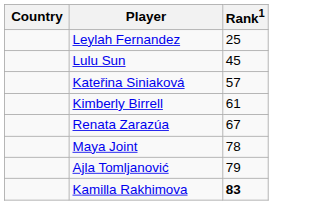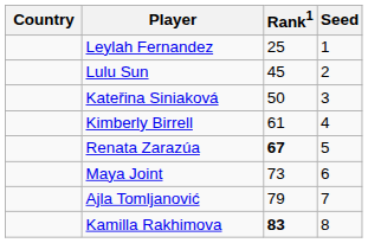 <table class="sortable wikitable">
 <tr>
 <th width="70">Country</th>
 <th width="175">Player</th>
 <th>Rank<sup>1</sup></th>
+<th>Seed</th>
 </tr>
 <tr>
 <td></td>
 <td><a href='#'>Leylah Fernandez</a></td>
 <td>25</td>
+<td>1</td>
 </tr>
 <tr>
 <td></td>
 <td><a href='#'>Lulu Sun</a></td>
 <td>45</td>
+<td>2</td>
 </tr>
 <tr>
 <td></td>
 <td><a href='#'>Kateřina Siniaková</a></td>
-<td>57</td>
+<td>50</td>
+<td>3</td>
 </tr>
 <tr>
 <td></td>
 <td><a href='#'>Kimberly Birrell</a></td>
 <td>61</td>
+<td>4</td>
 </tr>
 <tr>
 <td></td>
 <td><a href='#'>Renata Zarazúa</a></td>
-<td>67</td>
+<td><strong>67</strong></td>
+<td>5</td>
 </tr>
 <tr>
 <td></td>
 <td><a href='#'>Maya Joint</a></td>
-<td>78</td>
+<td>73</td>
+<td>6</td>
 </tr>
 <tr>
 <td></td>
 <td><a href='#'>Ajla Tomljanović</a></td>
 <td>79</td>
+<td>7</td>
 </tr>
 <tr>
 <td></td>
 <td><a href='#'>Kamilla Rakhimova</a></td>
 <td><strong>83</strong></td>
+<td>8</td>
 </tr>
 </table>
